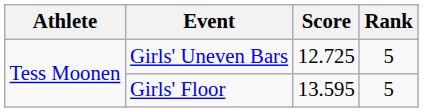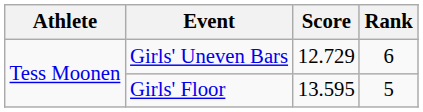 <table class="wikitable" border="1" style="font-size:90%">
 <tr>
 <th>Athlete</th>
 <th>Event</th>
 <th>Score</th>
 <th>Rank</th>
 </tr>
 <tr>
 <td rowspan=2><a href='#'>Tess Moonen</a></td>
 <td><a href='#'>Girls' Uneven Bars</a></td>
-<td align=center>12.725</td>
-<td align=center>5</td>
+<td align=center>12.729</td>
+<td align=center>6</td>
 </tr>
 <tr>
 <td><a href='#'>Girls' Floor</a></td>
 <td align=center>13.595</td>
 <td align=center>5</td>
 </tr>
 </table>
